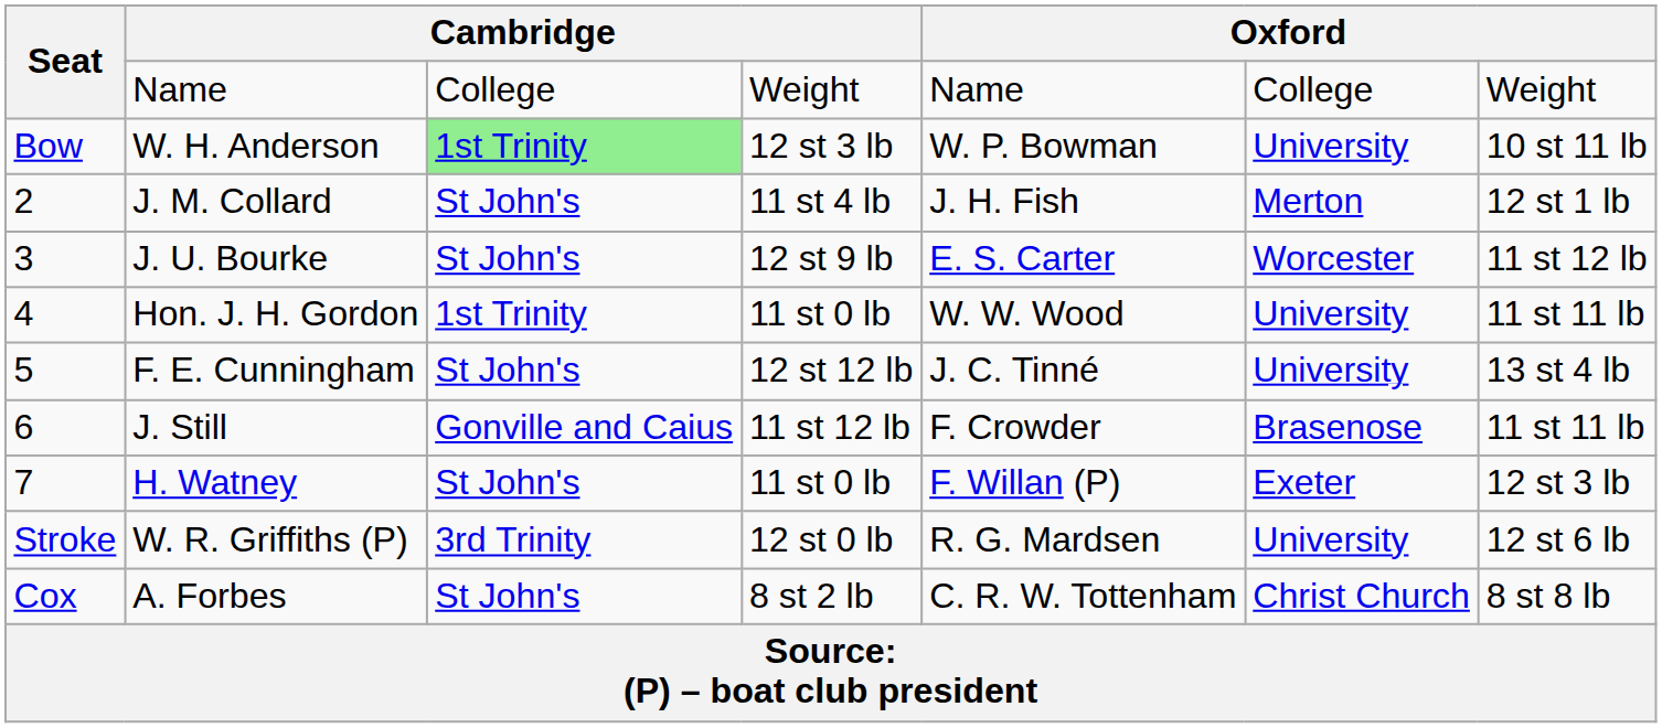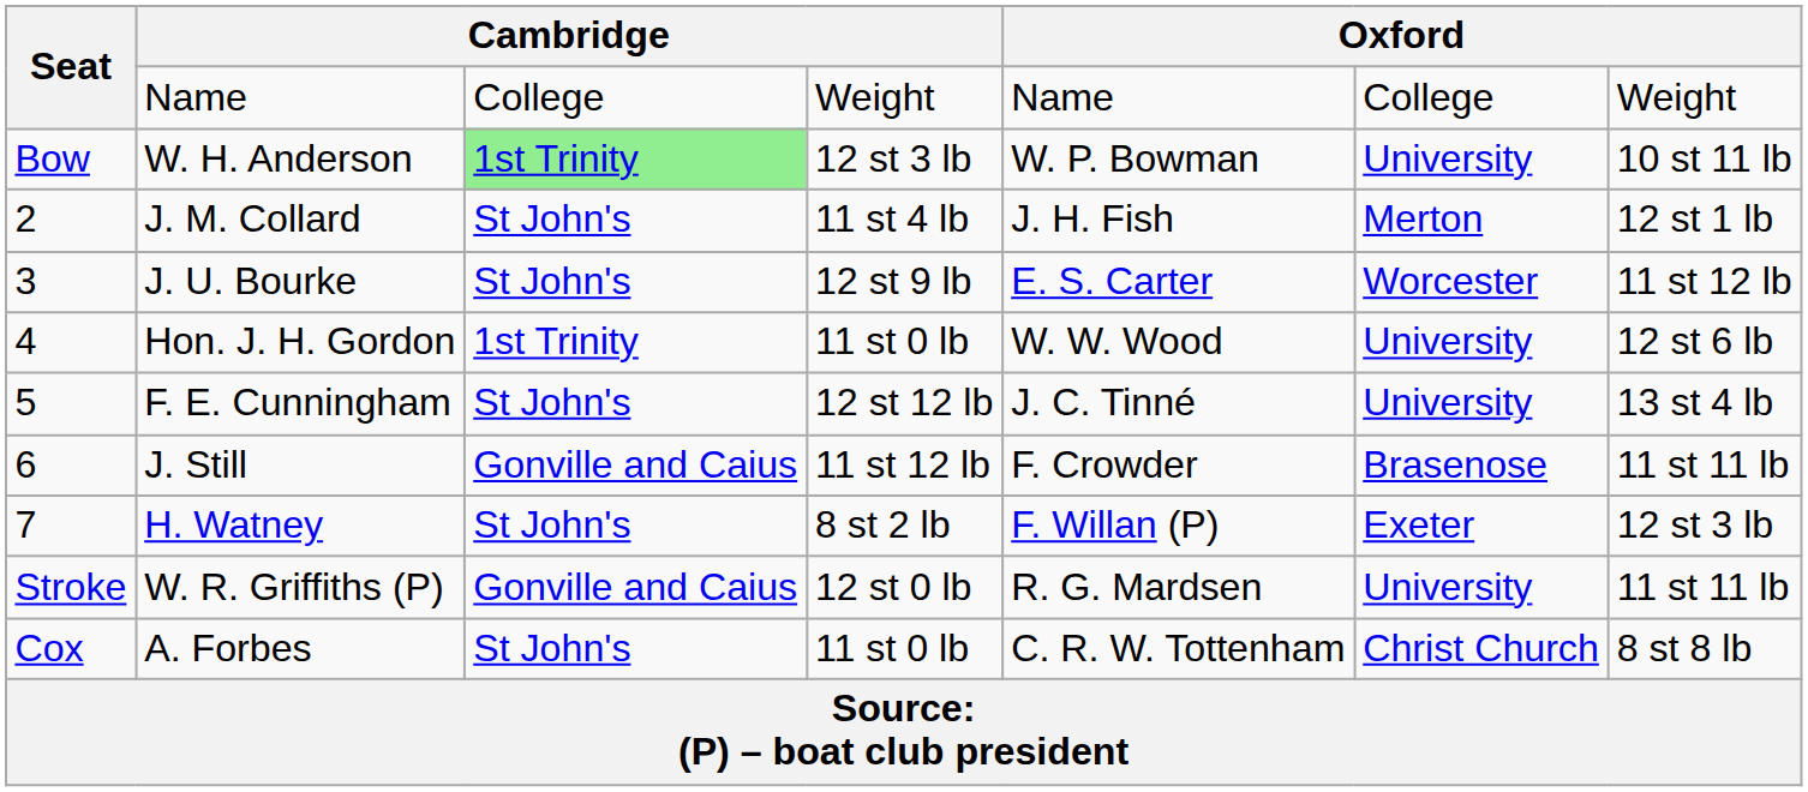 <table class=wikitable>
 <tr>
 <th rowspan="2">Seat</th>
 <th colspan="3">Cambridge <br> </th>
 <th colspan="3">Oxford <br> </th>
 </tr>
 <tr>
 <td>Name</td>
 <td>College</td>
 <td>Weight</td>
 <td>Name</td>
 <td>College</td>
 <td>Weight</td>
 </tr>
 <tr>
 <td><a href='#'>Bow</a></td>
 <td>W. H. Anderson</td>
 <td style="background: lightgreen;"><a href='#'>1st Trinity</a></td>
 <td>12 st 3 lb</td>
 <td>W. P. Bowman</td>
 <td><a href='#'>University</a></td>
 <td>10 st 11 lb</td>
 </tr>
 <tr>
 <td>2</td>
 <td>J. M. Collard</td>
 <td><a href='#'>St John's</a></td>
 <td>11 st 4 lb</td>
 <td>J. H. Fish</td>
 <td><a href='#'>Merton</a></td>
 <td>12 st 1 lb</td>
 </tr>
 <tr>
 <td>3</td>
 <td>J. U. Bourke</td>
 <td><a href='#'>St John's</a></td>
 <td>12 st 9 lb</td>
 <td><a href='#'>E. S. Carter</a></td>
 <td><a href='#'>Worcester</a></td>
 <td>11 st 12 lb</td>
 </tr>
 <tr>
 <td>4</td>
 <td>Hon. J. H. Gordon</td>
 <td><a href='#'>1st Trinity</a></td>
 <td>11 st 0 lb</td>
 <td>W. W. Wood</td>
 <td><a href='#'>University</a></td>
-<td>11 st 11 lb</td>
+<td>12 st 6 lb</td>
 </tr>
 <tr>
 <td>5</td>
 <td>F. E. Cunningham</td>
 <td><a href='#'>St John's</a></td>
 <td>12 st 12 lb</td>
 <td>J. C. Tinné</td>
 <td><a href='#'>University</a></td>
 <td>13 st 4 lb</td>
 </tr>
 <tr>
 <td>6</td>
 <td>J. Still</td>
 <td><a href='#'>Gonville and Caius</a></td>
 <td>11 st 12 lb</td>
 <td>F. Crowder</td>
 <td><a href='#'>Brasenose</a></td>
 <td>11 st 11 lb</td>
 </tr>
 <tr>
 <td>7</td>
 <td><a href='#'>H. Watney</a></td>
 <td><a href='#'>St John's</a></td>
-<td>11 st 0 lb</td>
+<td>8 st 2 lb</td>
 <td><a href='#'>F. Willan</a> (P)</td>
 <td><a href='#'>Exeter</a></td>
 <td>12 st 3 lb</td>
 </tr>
 <tr>
 <td><a href='#'>Stroke</a></td>
 <td>W. R. Griffiths (P)</td>
-<td><a href='#'>3rd Trinity</a></td>
+<td><a href='#'>Gonville and Caius</a></td>
 <td>12 st 0 lb</td>
 <td>R. G. Mardsen</td>
 <td><a href='#'>University</a></td>
-<td>12 st 6 lb</td>
+<td>11 st 11 lb</td>
 </tr>
 <tr>
 <td><a href='#'>Cox</a></td>
 <td>A. Forbes</td>
 <td><a href='#'>St John's</a></td>
-<td>8 st 2 lb</td>
+<td>11 st 0 lb</td>
 <td>C. R. W. Tottenham</td>
 <td><a href='#'>Christ Church</a></td>
 <td>8 st 8 lb</td>
 </tr>
 <tr>
 <th colspan="7">Source:<br>(P) – boat club president</th>
 </tr>
 </table>
